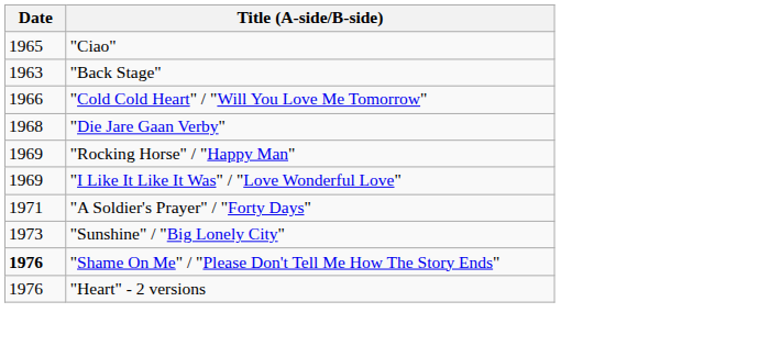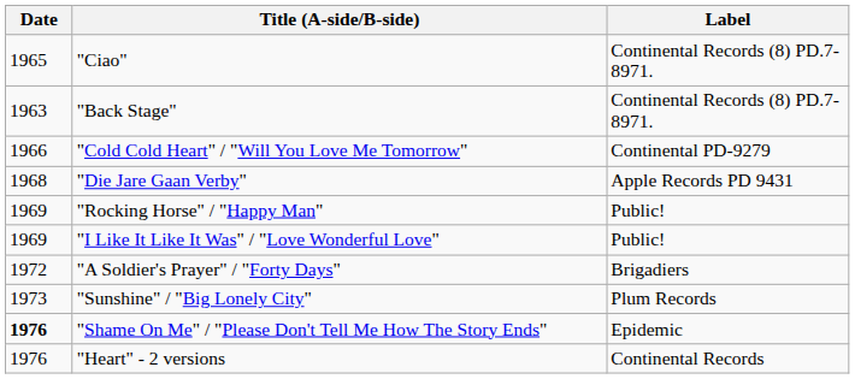 <table class="wikitable">
 <tr>
 <th width="50">Date</th>
 <th style="width:450px;">Title (A-side/B-side)</th>
+<th style="width:200px;">Label</th>
 </tr>
 <tr>
 <td>1965</td>
 <td>"Ciao"</td>
+<td>Continental Records (8)	PD.7-8971.</td>
 </tr>
 <tr>
 <td>1963</td>
 <td>"Back Stage"</td>
+<td>Continental Records (8)	PD.7-8971.</td>
 </tr>
 <tr>
 <td>1966</td>
 <td>"<a href='#'>Cold Cold Heart</a>" / "<a href='#'>Will You Love Me Tomorrow</a>"</td>
+<td>Continental PD-9279</td>
 </tr>
 <tr>
 <td>1968</td>
 <td>"<a href='#'>Die Jare Gaan Verby</a>"</td>
+<td>Apple Records	PD 9431</td>
 </tr>
 <tr>
 <td>1969</td>
 <td>"Rocking Horse"  / "<a href='#'>Happy Man</a>"</td>
+<td>Public!</td>
 </tr>
 <tr>
 <td>1969</td>
 <td>"<a href='#'>I Like It Like It Was</a>" / "<a href='#'>Love Wonderful Love</a>"</td>
+<td>Public!</td>
 </tr>
 <tr>
-<td>1971</td>
+<td>1972</td>
 <td>"A Soldier's Prayer" / "<a href='#'>Forty Days</a>"</td>
+<td>Brigadiers</td>
 </tr>
 <tr>
 <td>1973</td>
 <td>"Sunshine" / "<a href='#'>Big Lonely City</a>"</td>
+<td>Plum Records</td>
 </tr>
 <tr>
 <td><strong>1976</strong></td>
 <td>"<a href='#'>Shame On Me</a>" / "<a href='#'>Please Don't Tell Me How The Story Ends</a>"</td>
+<td>Epidemic</td>
 </tr>
 <tr>
 <td>1976</td>
 <td>"Heart" - 2 versions</td>
+<td>Continental Records</td>
 </tr>
 </table>
